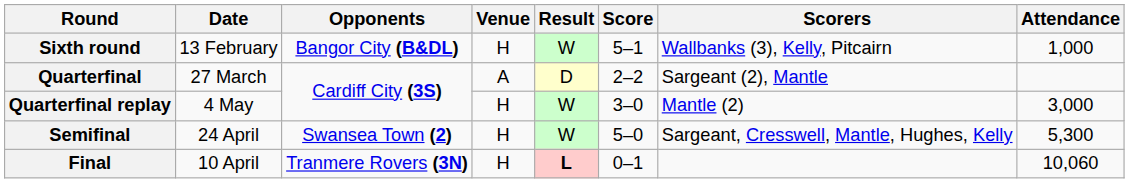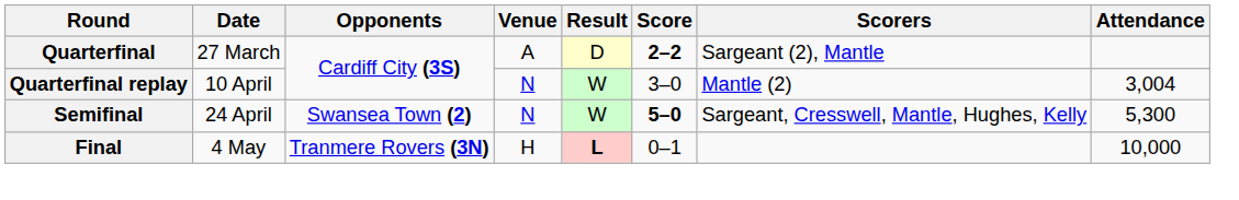 <table class="wikitable" style="text-align:center">
 <tr>
 <th>Round</th>
 <th>Date</th>
 <th>Opponents</th>
 <th>Venue</th>
 <th>Result</th>
 <th>Score</th>
 <th>Scorers</th>
 <th>Attendance</th>
 </tr>
 <tr>
-<th>Sixth round</th>
-<td>13 February</td>
-<td><a href='#'>Bangor City</a> <strong>(<a href='#'>B&DL</a>)</strong></td>
-<td>H</td>
-<td style="background-color:#CCFFCC">W</td>
-<td>5–1</td>
-<td align="left"><a href='#'>Wallbanks</a> (3), <a href='#'>Kelly</a>, Pitcairn</td>
-<td>1,000</td>
-</tr>
-<tr>
 <th>Quarterfinal</th>
 <td>27 March</td>
 <td rowspan=2><a href='#'>Cardiff City</a> <strong>(<a href='#'>3S</a>)</strong></td>
 <td>A</td>
 <td style="background-color:#FFFFCC">D</td>
-<td>2–2</td>
+<td><strong>2–2</strong></td>
 <td align="left">Sargeant (2), <a href='#'>Mantle</a></td>
 <td></td>
 </tr>
 <tr>
 <th>Quarterfinal replay</th>
-<td>4 May</td>
-<td>H</td>
+<td>10 April</td>
+<td><a href='#'>N</a></td>
 <td style="background-color:#CCFFCC">W</td>
 <td>3–0</td>
 <td align="left"><a href='#'>Mantle</a> (2)</td>
-<td>3,000</td>
+<td>3,004</td>
 </tr>
 <tr>
 <th>Semifinal</th>
 <td>24 April</td>
 <td><a href='#'>Swansea Town</a> <strong>(<a href='#'>2</a>)</strong></td>
-<td>H</td>
+<td><a href='#'>N</a></td>
 <td style="background-color:#CCFFCC">W</td>
-<td>5–0</td>
+<td><strong>5–0</strong></td>
 <td align="left">Sargeant, <a href='#'>Cresswell</a>, <a href='#'>Mantle</a>, Hughes, <a href='#'>Kelly</a></td>
 <td>5,300</td>
 </tr>
 <tr>
 <th>Final</th>
-<td>10 April</td>
+<td>4 May</td>
 <td><a href='#'>Tranmere Rovers</a> <strong>(<a href='#'>3N</a>)</strong></td>
 <td>H</td>
 <td style="background-color:#FFCCCC"><strong>L</strong></td>
 <td>0–1</td>
 <td align="left"></td>
-<td>10,060</td>
+<td>10,000</td>
 </tr>
 </table>
